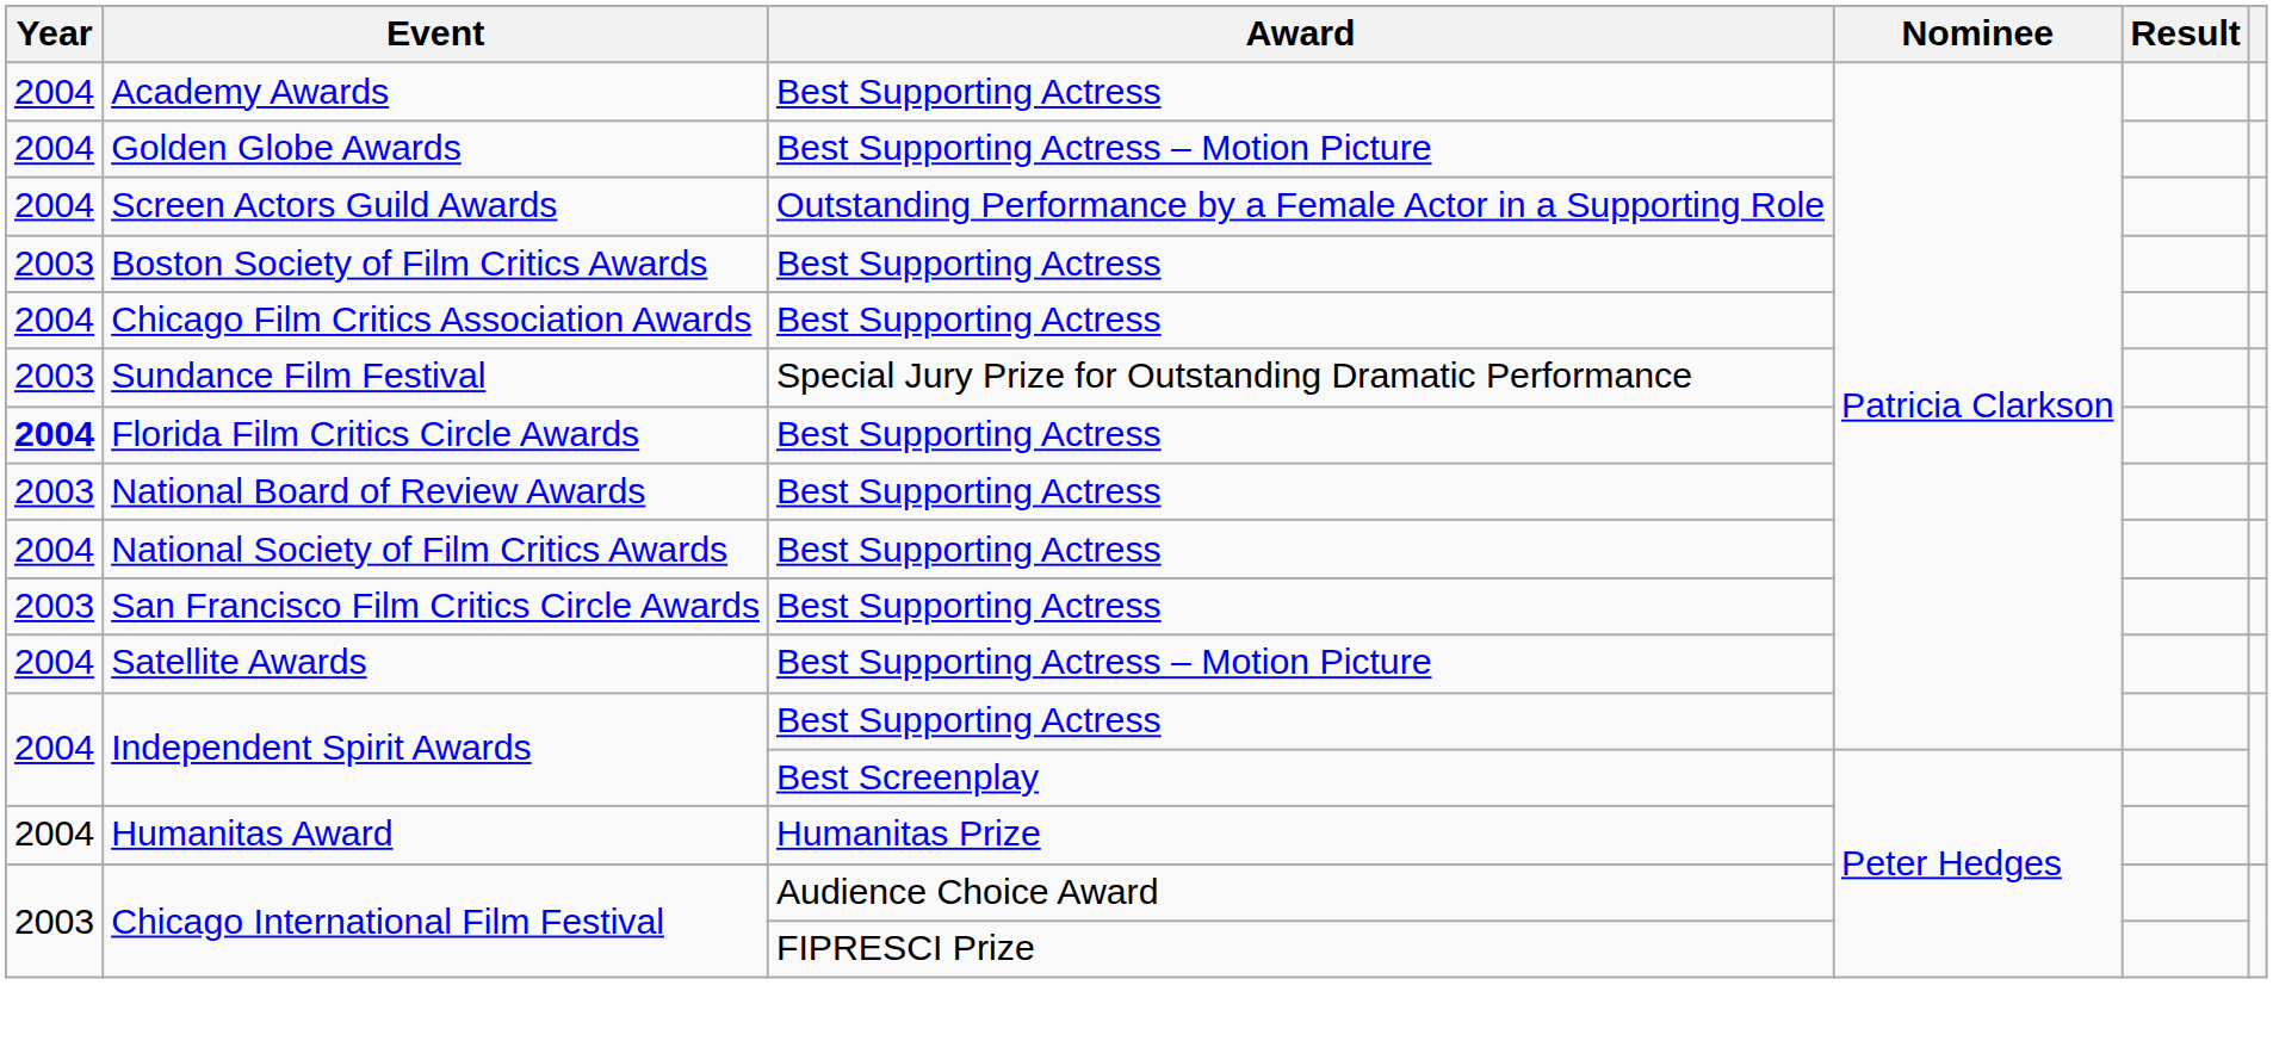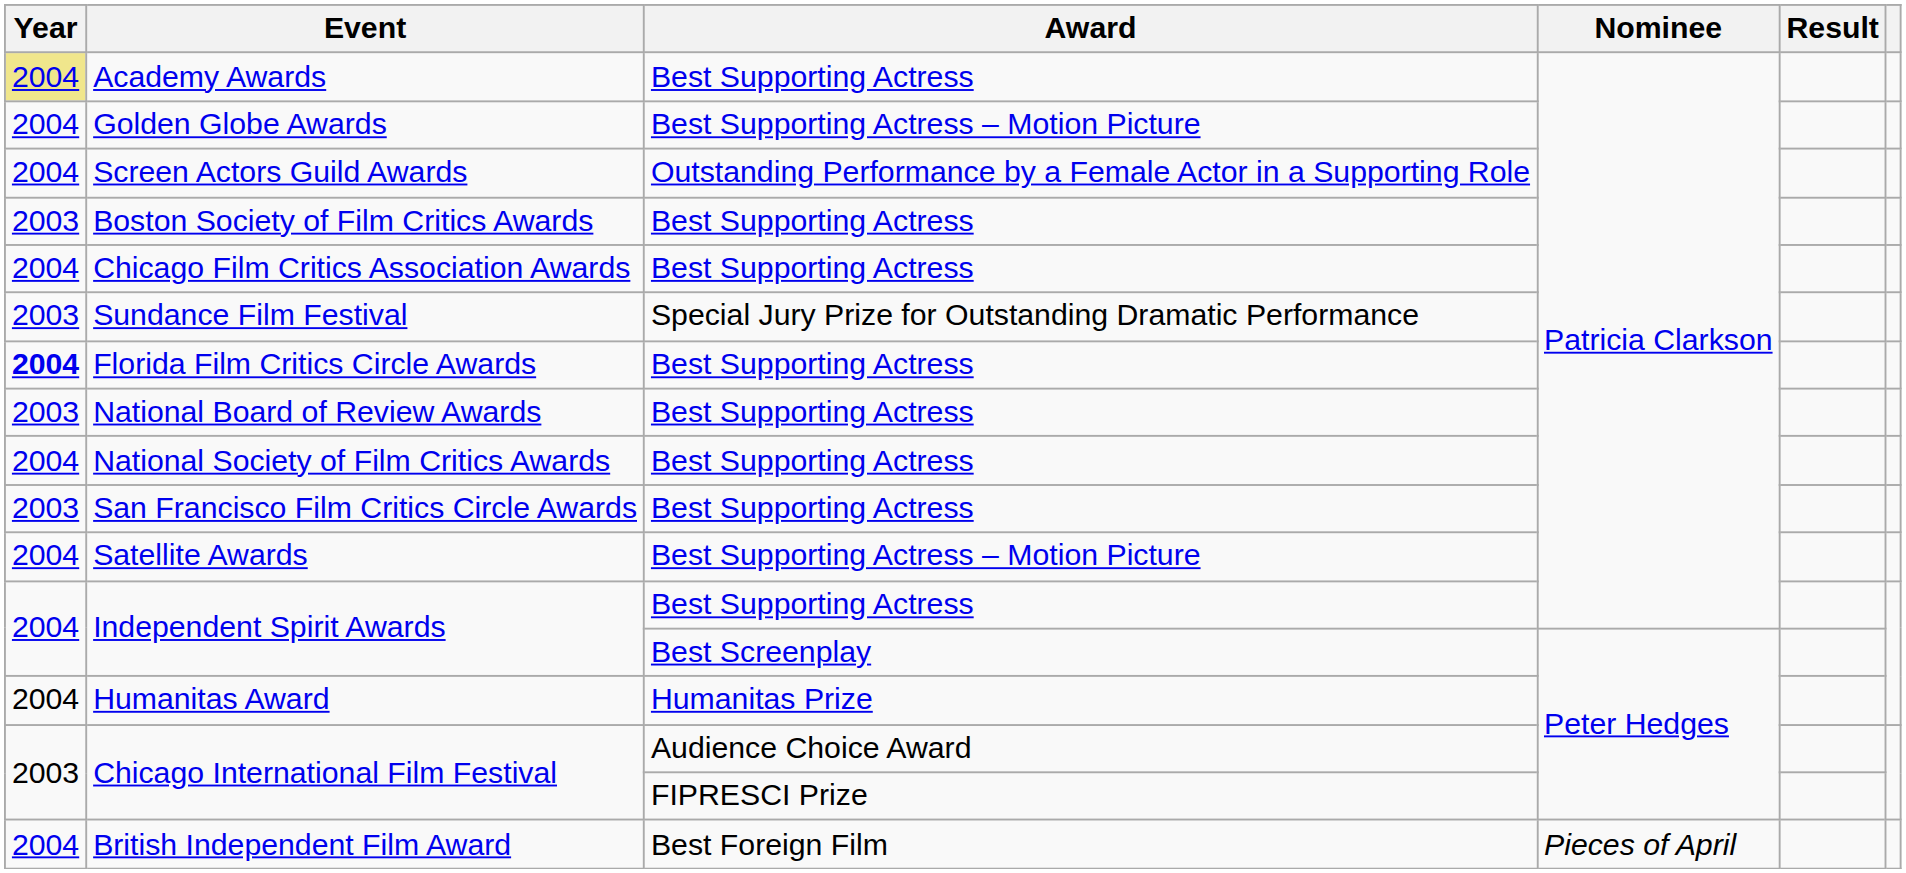 <table class="wikitable">
 <tr>
 <th>Year</th>
 <th>Event</th>
 <th>Award</th>
 <th>Nominee</th>
 <th>Result</th>
 <th></th>
 </tr>
 <tr>
-<td><a href='#'>2004</a></td>
+<td style="background: khaki;"><a href='#'>2004</a></td>
 <td><a href='#'>Academy Awards</a></td>
 <td><a href='#'>Best Supporting Actress</a></td>
 <td rowspan=12><a href='#'>Patricia Clarkson</a></td>
 <td></td>
 <td></td>
 </tr>
 <tr>
 <td><a href='#'>2004</a></td>
 <td><a href='#'>Golden Globe Awards</a></td>
 <td><a href='#'>Best Supporting Actress – Motion Picture</a></td>
 <td></td>
 <td></td>
 </tr>
 <tr>
 <td><a href='#'>2004</a></td>
 <td><a href='#'>Screen Actors Guild Awards</a></td>
 <td><a href='#'>Outstanding Performance by a Female Actor in a Supporting Role</a></td>
 <td></td>
 <td></td>
 </tr>
 <tr>
 <td><a href='#'>2003</a></td>
 <td><a href='#'>Boston Society of Film Critics Awards</a></td>
 <td><a href='#'>Best Supporting Actress</a></td>
 <td></td>
 <td></td>
 </tr>
 <tr>
 <td><a href='#'>2004</a></td>
 <td><a href='#'>Chicago Film Critics Association Awards</a></td>
 <td><a href='#'>Best Supporting Actress</a></td>
 <td></td>
 <td></td>
 </tr>
 <tr>
 <td><a href='#'>2003</a></td>
 <td><a href='#'>Sundance Film Festival</a></td>
 <td>Special Jury Prize for Outstanding Dramatic Performance</td>
 <td></td>
 <td></td>
 </tr>
 <tr>
 <td><strong><a href='#'>2004</a></strong></td>
 <td><a href='#'>Florida Film Critics Circle Awards</a></td>
 <td><a href='#'>Best Supporting Actress</a></td>
 <td></td>
 <td></td>
 </tr>
 <tr>
 <td><a href='#'>2003</a></td>
 <td><a href='#'>National Board of Review Awards</a></td>
 <td><a href='#'>Best Supporting Actress</a></td>
 <td></td>
 <td></td>
 </tr>
 <tr>
 <td><a href='#'>2004</a></td>
 <td><a href='#'>National Society of Film Critics Awards</a></td>
 <td><a href='#'>Best Supporting Actress</a></td>
 <td></td>
 <td></td>
 </tr>
 <tr>
 <td><a href='#'>2003</a></td>
 <td><a href='#'>San Francisco Film Critics Circle Awards</a></td>
 <td><a href='#'>Best Supporting Actress</a></td>
 <td></td>
 <td></td>
 </tr>
 <tr>
 <td><a href='#'>2004</a></td>
 <td><a href='#'>Satellite Awards</a></td>
 <td><a href='#'>Best Supporting Actress – Motion Picture</a></td>
 <td></td>
 <td></td>
 </tr>
 <tr>
 <td rowspan="2"><a href='#'>2004</a></td>
 <td rowspan=2><a href='#'>Independent Spirit Awards</a></td>
 <td><a href='#'>Best Supporting Actress</a></td>
 <td></td>
 <td rowspan="3"></td>
 </tr>
 <tr>
 <td><a href='#'>Best Screenplay</a></td>
 <td rowspan=4><a href='#'>Peter Hedges</a></td>
 <td></td>
 </tr>
 <tr>
 <td>2004</td>
 <td><a href='#'>Humanitas Award</a></td>
 <td><a href='#'>Humanitas Prize</a></td>
 <td></td>
 </tr>
 <tr>
 <td rowspan="2">2003</td>
 <td rowspan="2"><a href='#'>Chicago International Film Festival</a></td>
 <td>Audience Choice Award</td>
 <td></td>
 <td rowspan="2"></td>
 </tr>
 <tr>
 <td>FIPRESCI Prize</td>
 <td></td>
 </tr>
+<tr>
+<td><a href='#'>2004</a></td>
+<td><a href='#'>British Independent Film Award</a></td>
+<td>Best Foreign Film</td>
+<td><em>Pieces of April</em></td>
+<td></td>
+<td></td>
+</tr>
 </table>
